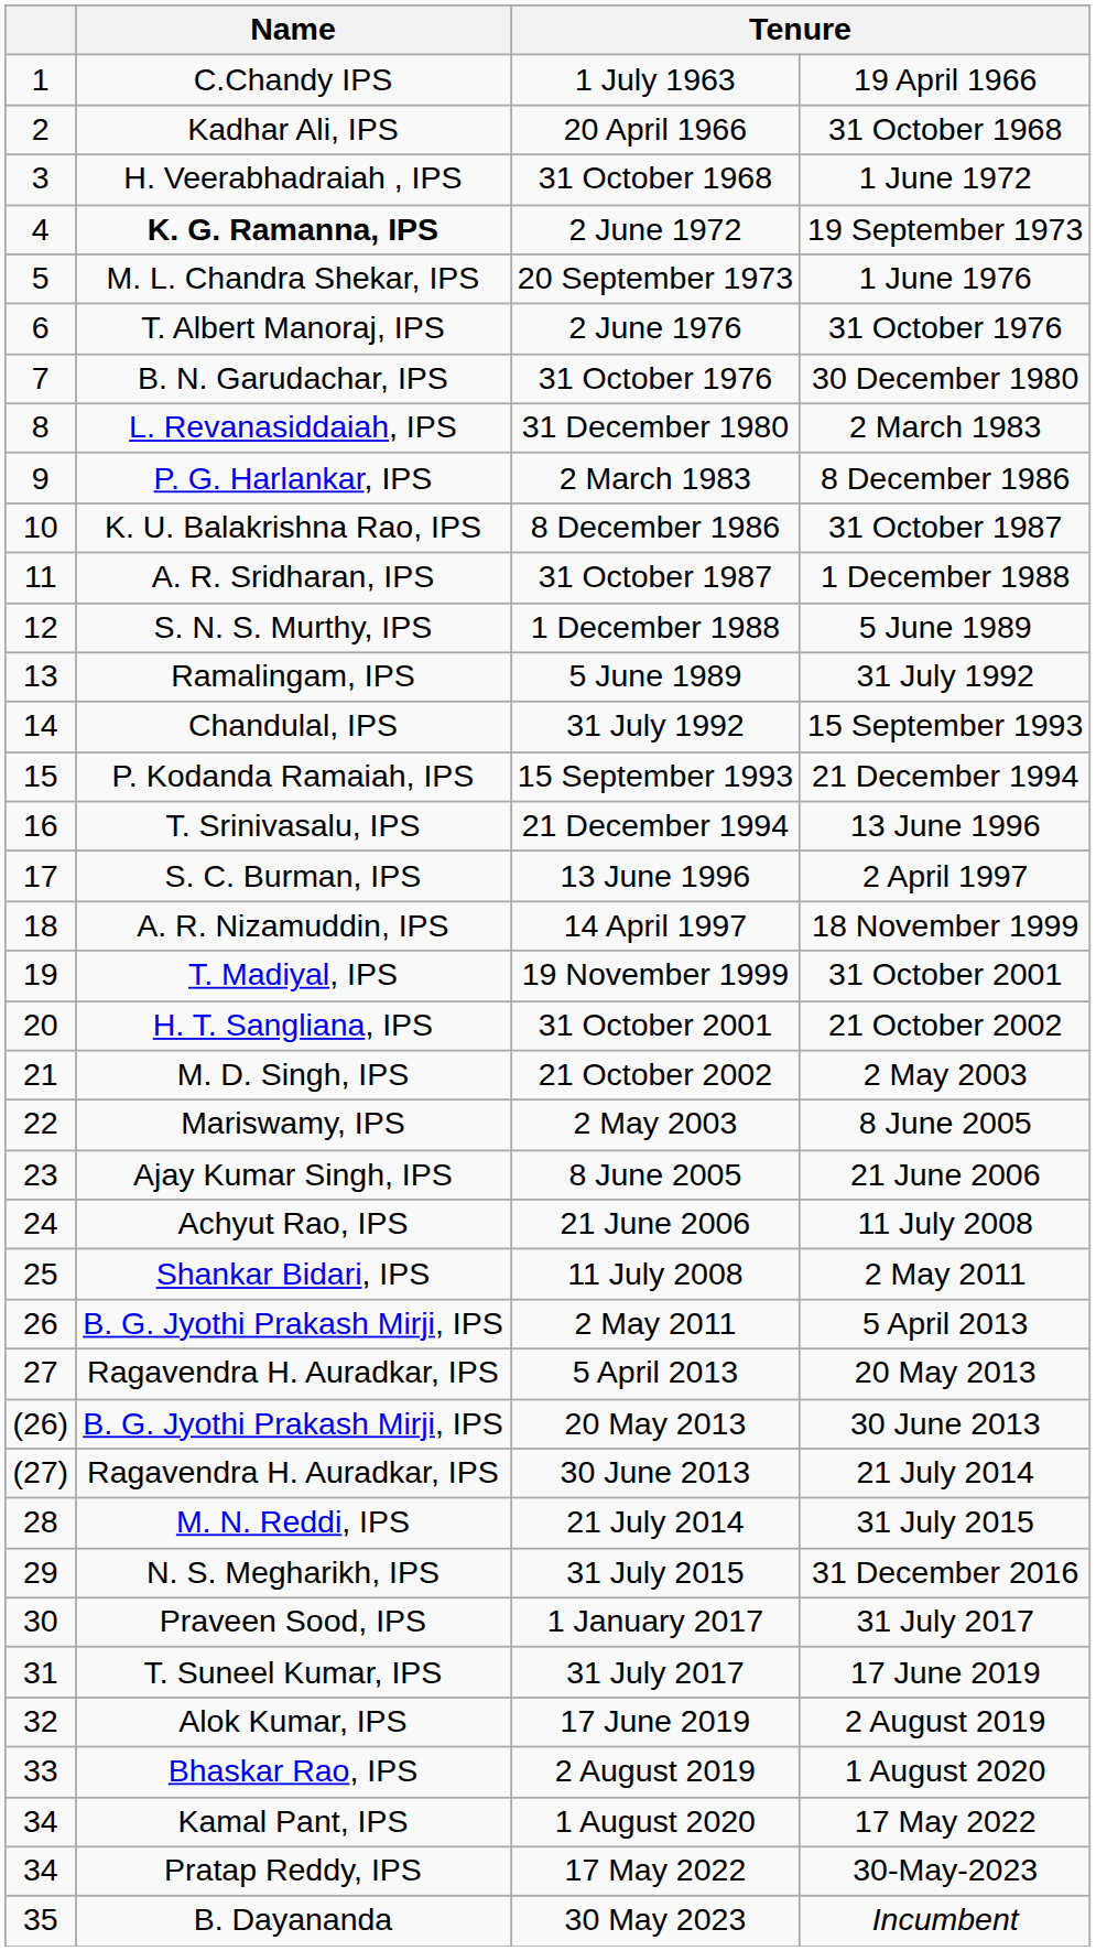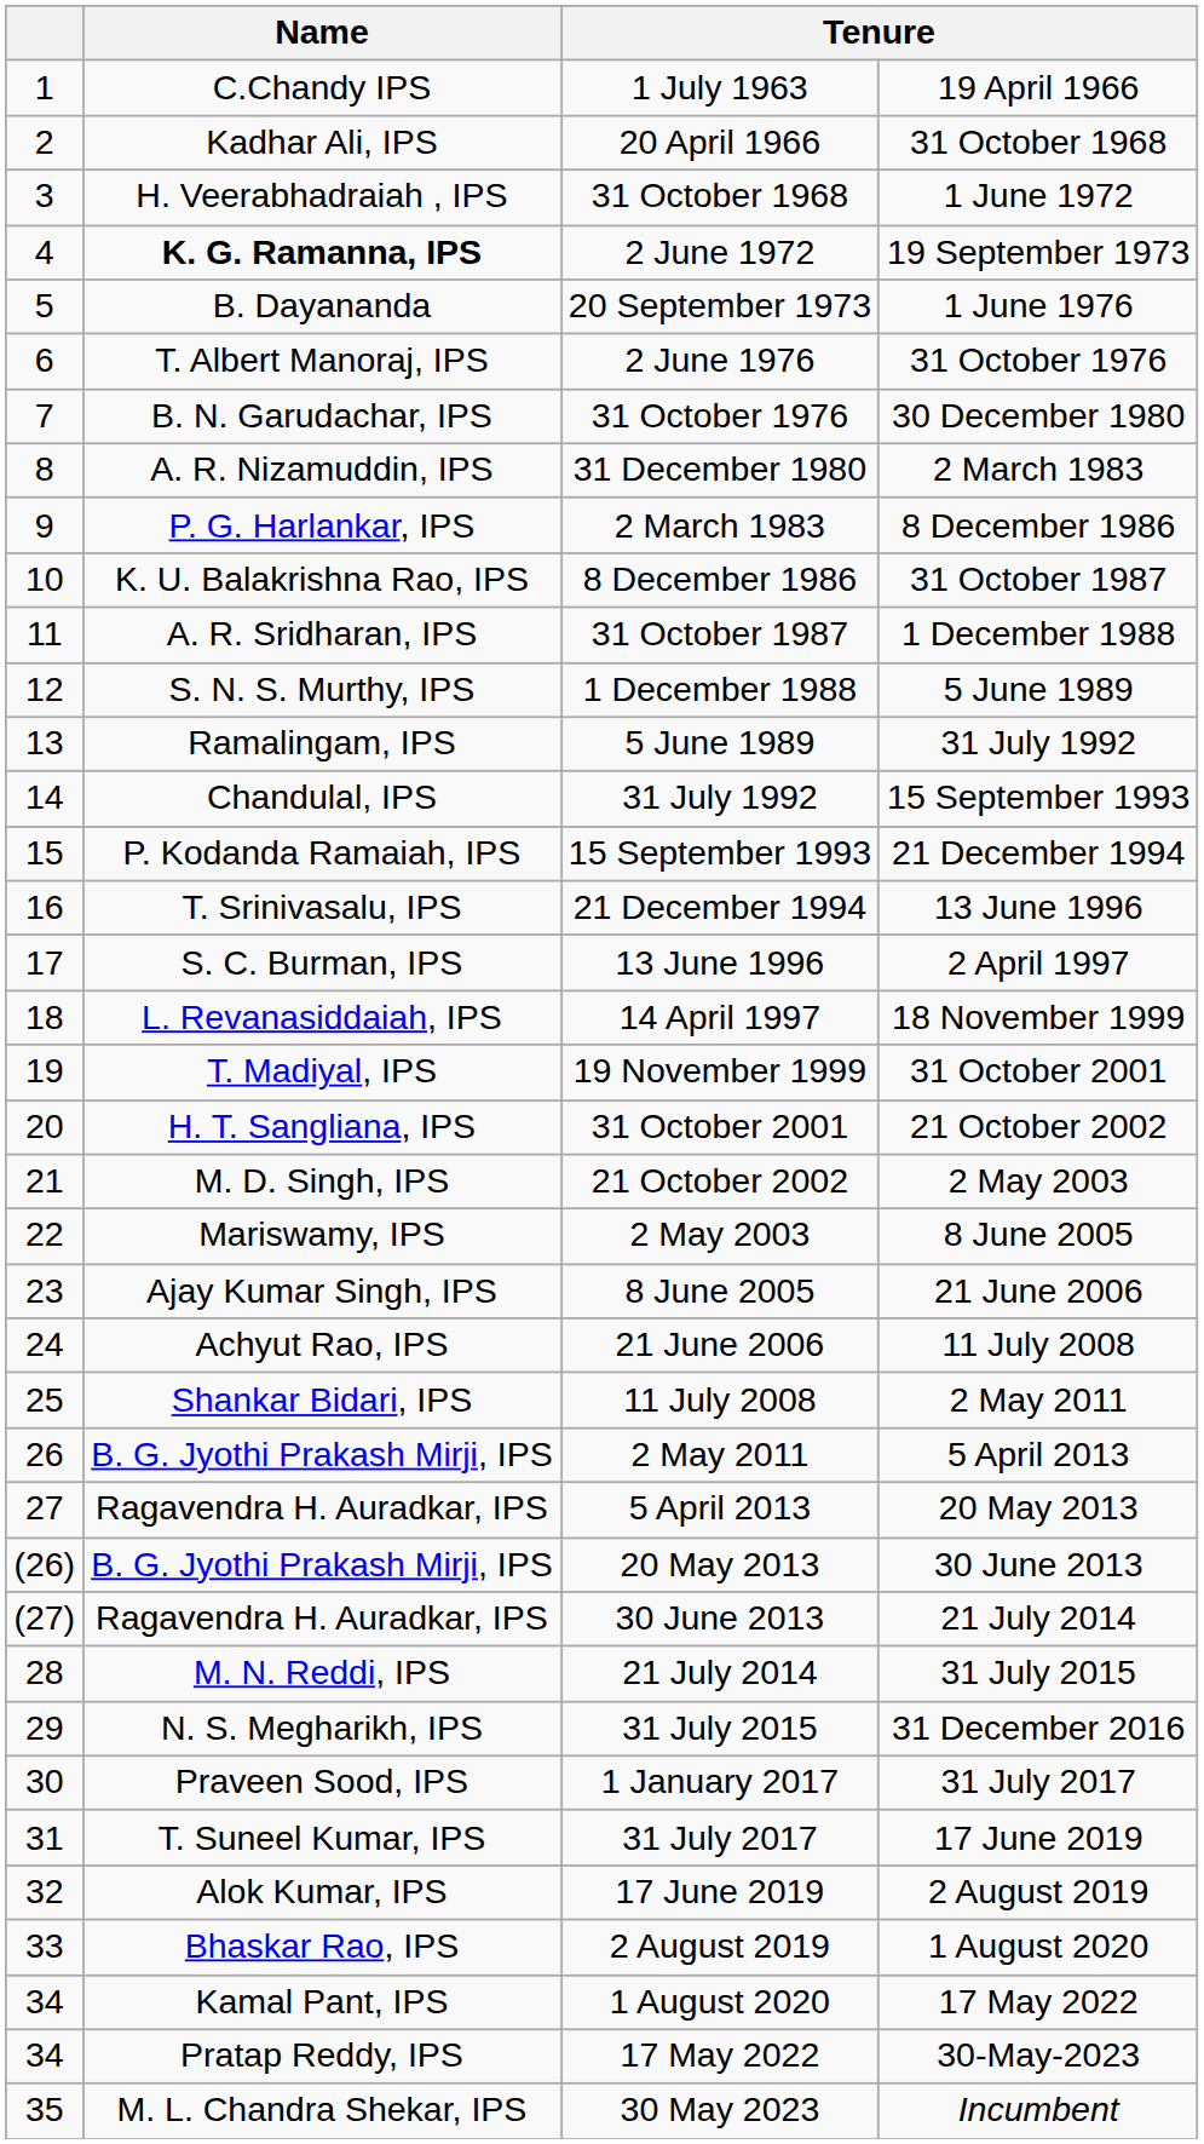 <table class="wikitable" style="text-align:center">
 <tr>
 <th scope=col></th>
 <th scope=col>Name</th>
 <th scope=col colspan=2>Tenure</th>
 </tr>
 <tr>
 <td>1</td>
 <td>C.Chandy IPS</td>
 <td>1 July 1963</td>
 <td>19 April 1966</td>
 </tr>
 <tr>
 <td>2</td>
 <td>Kadhar Ali, IPS</td>
 <td>20 April 1966</td>
 <td>31 October 1968</td>
 </tr>
 <tr>
 <td>3</td>
 <td>H. Veerabhadraiah , IPS</td>
 <td>31 October 1968</td>
 <td>1 June 1972</td>
 </tr>
 <tr>
 <td>4</td>
 <td><strong>K. G. Ramanna, IPS</strong></td>
 <td>2 June 1972</td>
 <td>19 September 1973</td>
 </tr>
 <tr>
 <td>5</td>
-<td>M. L. Chandra Shekar, IPS</td>
+<td>B. Dayananda</td>
 <td>20 September 1973</td>
 <td>1 June 1976</td>
 </tr>
 <tr>
 <td>6</td>
 <td>T. Albert Manoraj, IPS</td>
 <td>2 June 1976</td>
 <td>31 October 1976</td>
 </tr>
 <tr>
 <td>7</td>
 <td>B. N. Garudachar, IPS</td>
 <td>31 October 1976</td>
 <td>30 December 1980</td>
 </tr>
 <tr>
 <td>8</td>
-<td><a href='#'>L. Revanasiddaiah</a>, IPS</td>
+<td>A. R. Nizamuddin, IPS</td>
 <td>31 December 1980</td>
 <td>2 March 1983</td>
 </tr>
 <tr>
 <td>9</td>
 <td><a href='#'>P. G. Harlankar</a>, IPS</td>
 <td>2 March 1983</td>
 <td>8 December 1986</td>
 </tr>
 <tr>
 <td>10</td>
 <td>K. U. Balakrishna Rao, IPS</td>
 <td>8 December 1986</td>
 <td>31 October 1987</td>
 </tr>
 <tr>
 <td>11</td>
 <td>A. R. Sridharan, IPS</td>
 <td>31 October 1987</td>
 <td>1 December 1988</td>
 </tr>
 <tr>
 <td>12</td>
 <td>S. N. S. Murthy, IPS</td>
 <td>1 December 1988</td>
 <td>5 June 1989</td>
 </tr>
 <tr>
 <td>13</td>
 <td>Ramalingam, IPS</td>
 <td>5 June 1989</td>
 <td>31 July 1992</td>
 </tr>
 <tr>
 <td>14</td>
 <td>Chandulal, IPS</td>
 <td>31 July 1992</td>
 <td>15 September 1993</td>
 </tr>
 <tr>
 <td>15</td>
 <td>P. Kodanda Ramaiah, IPS</td>
 <td>15 September 1993</td>
 <td>21 December 1994</td>
 </tr>
 <tr>
 <td>16</td>
 <td>T. Srinivasalu, IPS</td>
 <td>21 December 1994</td>
 <td>13 June 1996</td>
 </tr>
 <tr>
 <td>17</td>
 <td>S. C. Burman, IPS</td>
 <td>13 June 1996</td>
 <td>2 April 1997</td>
 </tr>
 <tr>
 <td>18</td>
-<td>A. R. Nizamuddin, IPS</td>
+<td><a href='#'>L. Revanasiddaiah</a>, IPS</td>
 <td>14 April 1997</td>
 <td>18 November 1999</td>
 </tr>
 <tr>
 <td>19</td>
 <td><a href='#'>T. Madiyal</a>, IPS</td>
 <td>19 November 1999</td>
 <td>31 October 2001</td>
 </tr>
 <tr>
 <td>20</td>
 <td><a href='#'>H. T. Sangliana</a>, IPS</td>
 <td>31 October 2001</td>
 <td>21 October 2002</td>
 </tr>
 <tr>
 <td>21</td>
 <td>M. D. Singh, IPS</td>
 <td>21 October 2002</td>
 <td>2 May 2003</td>
 </tr>
 <tr>
 <td>22</td>
 <td>Mariswamy, IPS</td>
 <td>2 May 2003</td>
 <td>8 June 2005</td>
 </tr>
 <tr>
 <td>23</td>
 <td>Ajay Kumar Singh, IPS</td>
 <td>8 June 2005</td>
 <td>21 June 2006</td>
 </tr>
 <tr>
 <td>24</td>
 <td>Achyut Rao, IPS</td>
 <td>21 June 2006</td>
 <td>11 July 2008</td>
 </tr>
 <tr>
 <td>25</td>
 <td><a href='#'>Shankar Bidari</a>, IPS</td>
 <td>11 July 2008</td>
 <td>2 May 2011</td>
 </tr>
 <tr>
 <td>26</td>
 <td><a href='#'>B. G. Jyothi Prakash Mirji</a>, IPS</td>
 <td>2 May 2011</td>
 <td>5 April 2013</td>
 </tr>
 <tr>
 <td>27</td>
 <td>Ragavendra H. Auradkar, IPS</td>
 <td>5 April 2013</td>
 <td>20 May 2013</td>
 </tr>
 <tr>
 <td>(26)</td>
 <td><a href='#'>B. G. Jyothi Prakash Mirji</a>, IPS</td>
 <td>20 May 2013</td>
 <td>30 June 2013</td>
 </tr>
 <tr>
 <td>(27)</td>
 <td>Ragavendra H. Auradkar, IPS</td>
 <td>30 June 2013</td>
 <td>21 July 2014</td>
 </tr>
 <tr>
 <td>28</td>
 <td><a href='#'>M. N. Reddi</a>, IPS</td>
 <td>21 July 2014</td>
 <td>31 July 2015</td>
 </tr>
 <tr>
 <td>29</td>
 <td>N. S. Megharikh, IPS</td>
 <td>31 July 2015</td>
 <td>31 December 2016</td>
 </tr>
 <tr>
 <td>30</td>
 <td>Praveen Sood, IPS</td>
 <td>1 January 2017</td>
 <td>31 July 2017</td>
 </tr>
 <tr>
 <td>31</td>
 <td>T. Suneel Kumar, IPS</td>
 <td>31 July 2017</td>
 <td>17 June 2019</td>
 </tr>
 <tr>
 <td>32</td>
 <td>Alok Kumar, IPS</td>
 <td>17 June 2019</td>
 <td>2 August 2019</td>
 </tr>
 <tr>
 <td>33</td>
 <td><a href='#'>Bhaskar Rao</a>, IPS</td>
 <td>2 August 2019</td>
 <td>1 August 2020</td>
 </tr>
 <tr>
 <td>34</td>
 <td>Kamal Pant, IPS</td>
 <td>1 August 2020</td>
 <td>17 May 2022</td>
 </tr>
 <tr>
 <td>34</td>
 <td>Pratap Reddy, IPS</td>
 <td>17 May 2022</td>
 <td>30-May-2023</td>
 </tr>
 <tr>
 <td>35</td>
-<td>B. Dayananda</td>
+<td>M. L. Chandra Shekar, IPS</td>
 <td>30 May 2023</td>
 <td><em>Incumbent</em></td>
 </tr>
 </table>
